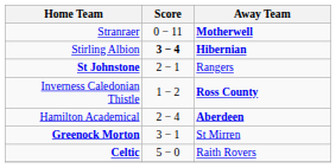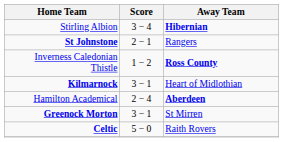 <table class="wikitable" style="border-collapse: collapse;">
 <tr>
 <th align="right" width="185">Home Team</th>
 <th align="center" width="65"> Score </th>
 <th align="left" width="185">Away Team</th>
 </tr>
 <tr>
-<td style="text-align: right;"><a href='#'>Stranraer</a></td>
-<td style="text-align: center;">0 − 11</td>
-<td style="text-align: left;"><strong><a href='#'>Motherwell</a></strong></td>
-</tr>
-<tr>
 <td style="text-align: right;"><a href='#'>Stirling Albion</a></td>
-<td style="text-align: center;"><strong>3 − 4</strong></td>
+<td style="text-align: center;">3 − 4</td>
 <td style="text-align: left;"><strong><a href='#'>Hibernian</a></strong></td>
 </tr>
 <tr>
 <td style="text-align: right;"><strong><a href='#'>St Johnstone</a></strong></td>
 <td style="text-align: center;">2 − 1</td>
 <td style="text-align: left;"><a href='#'>Rangers</a></td>
 </tr>
 <tr>
 <td style="text-align: right;"><a href='#'>Inverness Caledonian Thistle</a></td>
 <td style="text-align: center;">1 − 2</td>
 <td style="text-align: left;"><strong><a href='#'>Ross County</a></strong></td>
+</tr>
+<tr>
+<td style="text-align: right;"><strong><a href='#'>Kilmarnock</a></strong></td>
+<td style="text-align: center;">3 − 1</td>
+<td style="text-align: left;"><a href='#'>Heart of Midlothian</a></td>
 </tr>
 <tr>
 <td style="text-align: right;"><a href='#'>Hamilton Academical</a></td>
 <td style="text-align: center;">2 − 4</td>
 <td style="text-align: left;"><strong><a href='#'>Aberdeen</a></strong></td>
 </tr>
 <tr>
 <td style="text-align: right;"><strong><a href='#'>Greenock Morton</a></strong></td>
 <td style="text-align: center;">3 − 1</td>
 <td style="text-align: left;"><a href='#'>St Mirren</a></td>
 </tr>
 <tr>
 <td style="text-align: right;"><strong><a href='#'>Celtic</a></strong></td>
 <td style="text-align: center;">5 − 0</td>
 <td style="text-align: left;"><a href='#'>Raith Rovers</a></td>
 </tr>
 <tr>
 </tr>
 </table>
